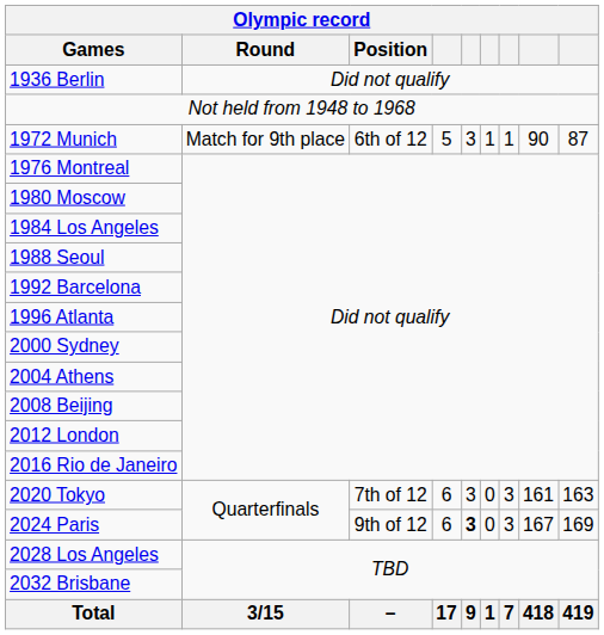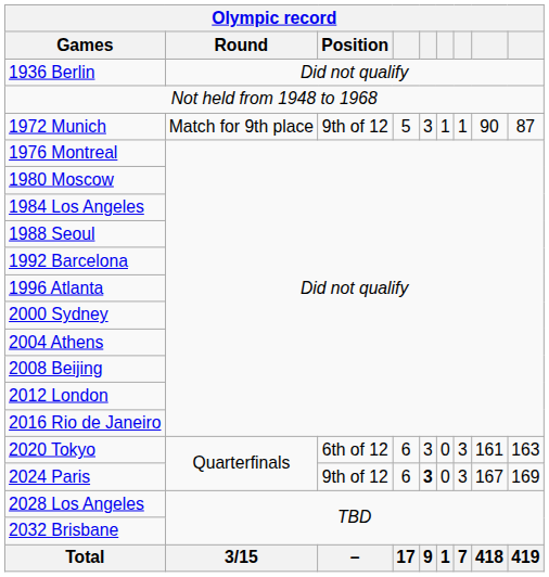 <table class="wikitable" style="text-align:center;">
 <tr>
 <th colspan=9><a href='#'>Olympic record</a></th>
 </tr>
 <tr>
 <th>Games</th>
 <th>Round</th>
 <th>Position</th>
 <th></th>
 <th></th>
 <th></th>
 <th></th>
 <th></th>
 <th></th>
 </tr>
 <tr>
 <td align=left> <a href='#'>1936 Berlin</a></td>
 <td colspan=8><em>Did not qualify</em></td>
 </tr>
 <tr>
 <td colspan=9><em>Not held from 1948 to 1968</em></td>
 </tr>
 <tr>
 <td align=left> <a href='#'>1972 Munich</a></td>
 <td>Match for 9th place</td>
-<td>6th of 12</td>
+<td>9th of 12</td>
 <td>5</td>
 <td>3</td>
 <td>1</td>
 <td>1</td>
 <td>90</td>
 <td>87</td>
 </tr>
 <tr>
 <td align=left> <a href='#'>1976 Montreal</a></td>
 <td rowspan=11 colspan=8><em>Did not qualify</em></td>
 </tr>
 <tr>
 <td align=left> <a href='#'>1980 Moscow</a></td>
 </tr>
 <tr>
 <td align=left> <a href='#'>1984 Los Angeles</a></td>
 </tr>
 <tr>
 <td align=left> <a href='#'>1988 Seoul</a></td>
 </tr>
 <tr>
 <td align=left> <a href='#'>1992 Barcelona</a></td>
 </tr>
 <tr>
 <td align=left> <a href='#'>1996 Atlanta</a></td>
 </tr>
 <tr>
 <td align=left> <a href='#'>2000 Sydney</a></td>
 </tr>
 <tr>
 <td align=left> <a href='#'>2004 Athens</a></td>
 </tr>
 <tr>
 <td align=left> <a href='#'>2008 Beijing</a></td>
 </tr>
 <tr>
 <td align=left> <a href='#'>2012 London</a></td>
 </tr>
 <tr>
 <td align=left> <a href='#'>2016 Rio de Janeiro</a></td>
 </tr>
 <tr>
 <td align=left> <a href='#'>2020 Tokyo</a></td>
 <td rowspan=2>Quarterfinals</td>
-<td>7th of 12</td>
+<td>6th of 12</td>
 <td>6</td>
 <td>3</td>
 <td>0</td>
 <td>3</td>
 <td>161</td>
 <td>163</td>
 </tr>
 <tr>
 <td align=left> <a href='#'>2024 Paris</a></td>
 <td>9th of 12</td>
 <td>6</td>
 <td><strong>3</strong></td>
 <td>0</td>
 <td>3</td>
 <td>167</td>
 <td>169</td>
 </tr>
 <tr>
 <td align=left> <a href='#'>2028 Los Angeles</a></td>
 <td rowspan=2 colspan=8><em>TBD</em></td>
 </tr>
 <tr>
 <td align=left> <a href='#'>2032 Brisbane</a></td>
 </tr>
 <tr>
 <th>Total</th>
 <th>3/15</th>
 <th>–</th>
 <th>17</th>
 <th>9</th>
 <th>1</th>
 <th>7</th>
 <th>418</th>
 <th>419</th>
 </tr>
 </table>
